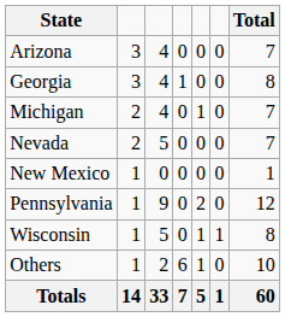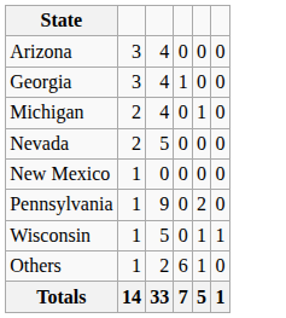 <table class="wikitable">
 <tr>
 <th>State</th>
 <td></td>
 <td></td>
 <td></td>
 <td></td>
 <td></td>
-<th>Total</th>
 </tr>
 <tr>
 <td>Arizona</td>
 <td style="text-align:right">3</td>
 <td style="text-align:right">4</td>
 <td style="text-align:right">0</td>
 <td style="text-align:right">0</td>
 <td style="text-align:right">0</td>
-<td style="text-align:right">7</td>
 </tr>
 <tr>
 <td>Georgia</td>
 <td style="text-align:right">3</td>
 <td style="text-align:right">4</td>
 <td style="text-align:right">1</td>
 <td style="text-align:right">0</td>
 <td style="text-align:right">0</td>
-<td style="text-align:right">8</td>
 </tr>
 <tr>
 <td>Michigan</td>
 <td style="text-align:right">2</td>
 <td style="text-align:right">4</td>
 <td style="text-align:right">0</td>
 <td style="text-align:right">1</td>
 <td style="text-align:right">0</td>
-<td style="text-align:right">7</td>
 </tr>
 <tr>
 <td>Nevada</td>
 <td style="text-align:right">2</td>
 <td style="text-align:right">5</td>
 <td style="text-align:right">0</td>
 <td style="text-align:right">0</td>
 <td style="text-align:right">0</td>
-<td style="text-align:right">7</td>
 </tr>
 <tr>
 <td>New Mexico</td>
 <td style="text-align:right">1</td>
 <td style="text-align:right">0</td>
 <td style="text-align:right">0</td>
 <td style="text-align:right">0</td>
 <td style="text-align:right">0</td>
-<td style="text-align:right">1</td>
 </tr>
 <tr>
 <td>Pennsylvania</td>
 <td style="text-align:right">1</td>
 <td style="text-align:right">9</td>
 <td style="text-align:right">0</td>
 <td style="text-align:right">2</td>
 <td style="text-align:right">0</td>
-<td style="text-align:right">12</td>
 </tr>
 <tr>
 <td>Wisconsin</td>
 <td style="text-align:right">1</td>
 <td style="text-align:right">5</td>
 <td style="text-align:right">0</td>
 <td style="text-align:right">1</td>
 <td style="text-align:right">1</td>
-<td style="text-align:right">8</td>
 </tr>
 <tr>
 <td>Others</td>
 <td style="text-align:right">1</td>
 <td style="text-align:right">2</td>
 <td style="text-align:right">6</td>
 <td style="text-align:right">1</td>
 <td style="text-align:right">0</td>
-<td style="text-align:right">10</td>
 </tr>
 <tr>
 <th>Totals</th>
 <th style="text-align:right">14</th>
 <th style="text-align:right">33</th>
 <th style="text-align:right">7</th>
 <th style="text-align:right">5</th>
 <th style="text-align:right">1</th>
-<th style="text-align:right">60</th>
 </tr>
 </table>
